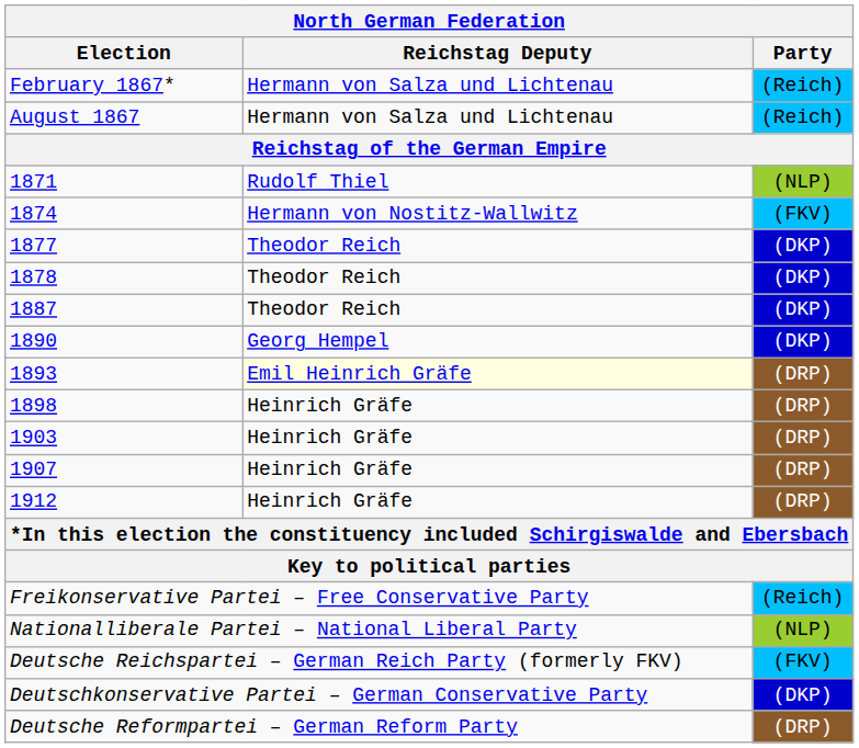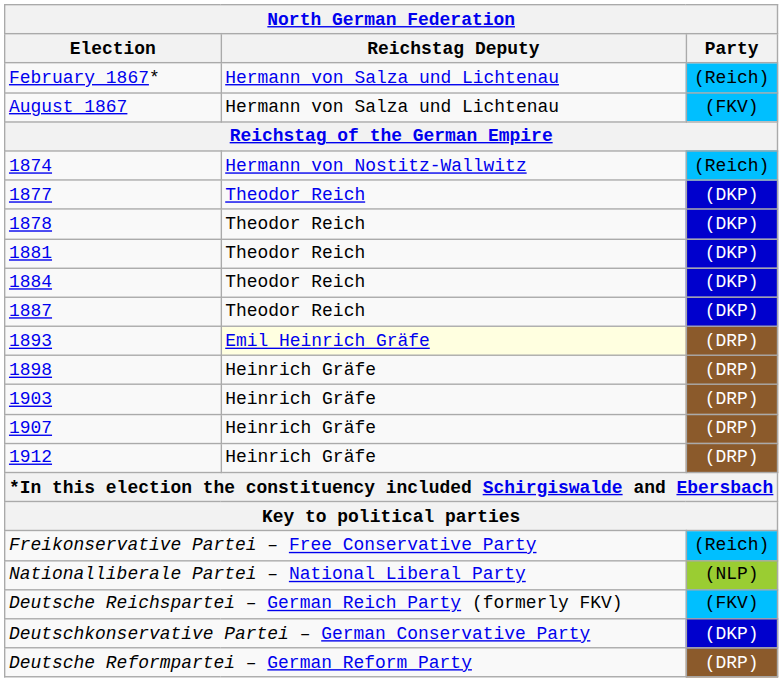 <table class="wikitable">
 <tr>
 <th colspan="3"><a href='#'>North German Federation</a></th>
 </tr>
 <tr>
 <th>Election</th>
 <th>Reichstag Deputy</th>
 <th>Party</th>
 </tr>
 <tr>
 <td><a href='#'>February 1867</a>*</td>
 <td><a href='#'>Hermann von Salza und Lichtenau</a></td>
 <td style="background-color:#00BFFF;" align="center">(Reich)</td>
 </tr>
 <tr>
 <td><a href='#'>August 1867</a></td>
 <td>Hermann von Salza und Lichtenau</td>
-<td style="background-color:#00BFFF;" align="center">(Reich)</td>
+<td style="background-color:#00BFFF;" align="center">(FKV)</td>
 </tr>
 <tr>
 <th colspan="3"><a href='#'>Reichstag of the German Empire</a></th>
 </tr>
 <tr>
-<td><a href='#'>1871</a></td>
-<td><a href='#'>Rudolf Thiel</a></td>
-<td style="background-color:#9ACD32;" align="center">(NLP)</td>
-</tr>
-<tr>
 <td><a href='#'>1874</a></td>
 <td><a href='#'>Hermann von Nostitz-Wallwitz</a></td>
-<td style="background-color:#00BFFF;" align="center">(FKV)</td>
+<td style="background-color:#00BFFF;" align="center">(Reich)</td>
 </tr>
 <tr>
 <td><a href='#'>1877</a></td>
 <td><a href='#'>Theodor Reich</a></td>
 <td style="background-color:#0000CD; color:white" align="center">(DKP)</td>
 </tr>
 <tr>
 <td><a href='#'>1878</a></td>
 <td>Theodor Reich</td>
 <td style="background-color:#0000CD; color:white" align="center">(DKP)</td>
 </tr>
 <tr>
-<td><a href='#'>1887</a></td>
+<td><a href='#'>1881</a></td>
 <td>Theodor Reich</td>
 <td style="background-color:#0000CD; color:white" align="center">(DKP)</td>
 </tr>
 <tr>
-<td><a href='#'>1890</a></td>
-<td><a href='#'>Georg Hempel</a></td>
+<td><a href='#'>1884</a></td>
+<td>Theodor Reich</td>
+<td style="background-color:#0000CD; color:white" align="center">(DKP)</td>
+</tr>
+<tr>
+<td><a href='#'>1887</a></td>
+<td>Theodor Reich</td>
 <td style="background-color:#0000CD; color:white" align="center">(DKP)</td>
 </tr>
 <tr>
 <td><a href='#'>1893</a></td>
 <td style="background: lightyellow;"><a href='#'>Emil Heinrich Gräfe</a></td>
 <td style="background-color:#8B5A2B; color:white" align="center">(DRP)</td>
 </tr>
 <tr>
 <td><a href='#'>1898</a></td>
 <td>Heinrich Gräfe</td>
 <td style="background-color:#8B5A2B; color:white" align="center">(DRP)</td>
 </tr>
 <tr>
 <td><a href='#'>1903</a></td>
 <td>Heinrich Gräfe</td>
 <td style="background-color:#8B5A2B; color:white" align="center">(DRP)</td>
 </tr>
 <tr>
 <td><a href='#'>1907</a></td>
 <td>Heinrich Gräfe</td>
 <td style="background-color:#8B5A2B; color:white" align="center">(DRP)</td>
 </tr>
 <tr>
 <td><a href='#'>1912</a></td>
 <td>Heinrich Gräfe</td>
 <td style="background-color:#8B5A2B; color:white" align="center">(DRP)</td>
 </tr>
 <tr>
 <th colspan="3">*In this election the constituency included <a href='#'>Schirgiswalde</a> and <a href='#'>Ebersbach</a></th>
 </tr>
 <tr>
 <th colspan="3">Key to political parties</th>
 </tr>
 <tr>
 <td colspan="2"><em>Freikonservative Partei</em> – <a href='#'>Free Conservative Party</a></td>
 <td style="background-color:#00BFFF;" align="center">(Reich)</td>
 </tr>
 <tr>
 <td colspan="2"><em>Nationalliberale Partei</em> – <a href='#'>National Liberal Party</a></td>
 <td style="background-color:#9ACD32;" align="center">(NLP)</td>
 </tr>
 <tr>
 <td colspan="2"><em>Deutsche Reichspartei</em> – <a href='#'>German Reich Party</a> (formerly FKV)</td>
 <td style="background-color:#00BFFF;" align="center">(FKV)</td>
 </tr>
 <tr>
 <td colspan="2"><em>Deutschkonservative Partei</em> – <a href='#'>German Conservative Party</a></td>
 <td style="background-color:#0000CD; color:white" align="center">(DKP)</td>
 </tr>
 <tr>
 <td colspan="2"><em>Deutsche Reformpartei</em> – <a href='#'>German Reform Party</a></td>
 <td style="background-color:#8B5A2B; color:white" align="center">(DRP)</td>
 </tr>
 </table>
